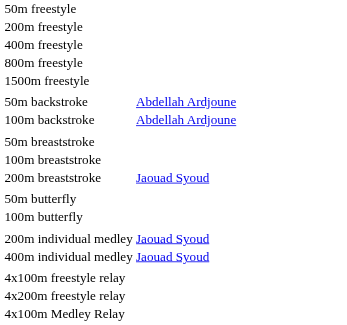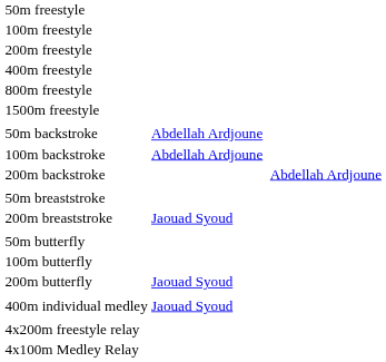 <table>
 <tr>
 <td>50m freestyle</td>
+<td></td>
+<td></td>
+<td></td>
+<td></td>
+<td></td>
+<td></td>
+</tr>
+<tr>
+<td>100m freestyle</td>
 <td></td>
 <td></td>
 <td></td>
 <td></td>
 <td></td>
 <td></td>
 </tr>
 <tr>
 <td>200m freestyle</td>
 <td></td>
 <td></td>
 <td></td>
 <td></td>
 <td></td>
 <td></td>
 </tr>
 <tr>
 <td>400m freestyle</td>
 <td></td>
 <td></td>
 <td></td>
 <td></td>
 <td></td>
 <td></td>
 </tr>
 <tr>
 <td>800m freestyle</td>
 <td></td>
 <td></td>
 <td></td>
 <td></td>
 <td></td>
 <td></td>
 </tr>
 <tr>
 <td>1500m freestyle</td>
 <td></td>
 <td></td>
 <td></td>
 <td></td>
 <td></td>
 <td></td>
 </tr>
 <tr>
 <td colspan=7></td>
 </tr>
 <tr>
 <td>50m backstroke</td>
 <td><a href='#'>Abdellah Ardjoune</a> <br>  </td>
 <td></td>
 <td></td>
 <td></td>
 <td></td>
 <td></td>
 </tr>
 <tr>
 <td>100m backstroke</td>
 <td><a href='#'>Abdellah Ardjoune</a> <br>  </td>
 <td></td>
 <td></td>
 <td></td>
 <td></td>
 <td></td>
 </tr>
 <tr>
-<td colspan=7></td>
-</tr>
-<tr>
-<td>50m breaststroke</td>
+<td>200m backstroke</td>
 <td></td>
 <td></td>
-<td></td>
+<td><a href='#'>Abdellah Ardjoune</a> <br>  </td>
 <td></td>
 <td></td>
 <td></td>
 </tr>
 <tr>
-<td>100m breaststroke</td>
+<td colspan=7></td>
+</tr>
+<tr>
+<td>50m breaststroke</td>
 <td></td>
 <td></td>
 <td></td>
 <td></td>
 <td></td>
 <td></td>
 </tr>
 <tr>
 <td>200m breaststroke</td>
 <td><a href='#'>Jaouad Syoud</a> <br>  </td>
 <td></td>
 <td></td>
 <td></td>
 <td></td>
 <td></td>
 </tr>
 <tr>
 <td colspan=7></td>
 </tr>
 <tr>
 <td>50m butterfly</td>
 <td></td>
 <td></td>
 <td></td>
 <td></td>
 <td></td>
 <td></td>
 </tr>
 <tr>
 <td>100m butterfly</td>
 <td></td>
 <td></td>
 <td></td>
 <td></td>
 <td></td>
 <td></td>
 </tr>
 <tr>
-<td colspan=7></td>
-</tr>
-<tr>
-<td>200m individual medley</td>
+<td>200m butterfly</td>
 <td><a href='#'>Jaouad Syoud</a> <br>  </td>
 <td></td>
 <td></td>
 <td></td>
 <td></td>
 <td></td>
+</tr>
+<tr>
+<td colspan=7></td>
 </tr>
 <tr>
 <td>400m individual medley</td>
 <td><a href='#'>Jaouad Syoud</a> <br>  </td>
 <td></td>
 <td></td>
 <td></td>
 <td></td>
 <td></td>
 </tr>
 <tr>
 <td colspan=7></td>
-</tr>
-<tr>
-<td>4x100m freestyle relay</td>
-<td></td>
-<td></td>
-<td></td>
-<td></td>
-<td></td>
-<td></td>
 </tr>
 <tr>
 <td>4x200m freestyle relay</td>
 <td></td>
 <td></td>
 <td></td>
 <td></td>
 <td></td>
 <td></td>
 </tr>
 <tr>
 <td>4x100m Medley Relay</td>
 <td></td>
 <td></td>
 <td></td>
 <td></td>
 <td></td>
 <td></td>
 </tr>
 <tr>
 </tr>
 </table>
